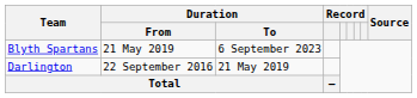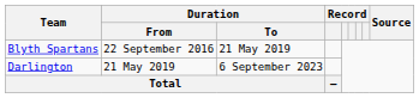 <table class="wikitable plainrowheaders" style=text-align:center>
 <tr>
 <th rowspan=2>Team</th>
 <th colspan=2>Duration</th>
 <th colspan=5>Record</th>
 <th rowspan=2>Source</th>
 </tr>
 <tr>
 <th>From</th>
 <th>To</th>
 <th></th>
 <th></th>
 <th></th>
 <th></th>
 <th></th>
 </tr>
 <tr>
 <td align=left><a href='#'>Blyth Spartans</a></td>
-<td align=left>21 May 2019</td>
-<td align=left>6 September 2023<br></td>
+<td align=left>22 September 2016</td>
+<td align=left>21 May 2019<br></td>
 <td></td>
 </tr>
 <tr>
 <td align=left><a href='#'>Darlington</a></td>
-<td align=left>22 September 2016</td>
-<td align=left>21 May 2019<br></td>
+<td align=left>21 May 2019</td>
+<td align=left>6 September 2023<br></td>
 <td></td>
 </tr>
 <tr>
 <th colspan=3>Total<br></th>
 <th>—</th>
 </tr>
 </table>
